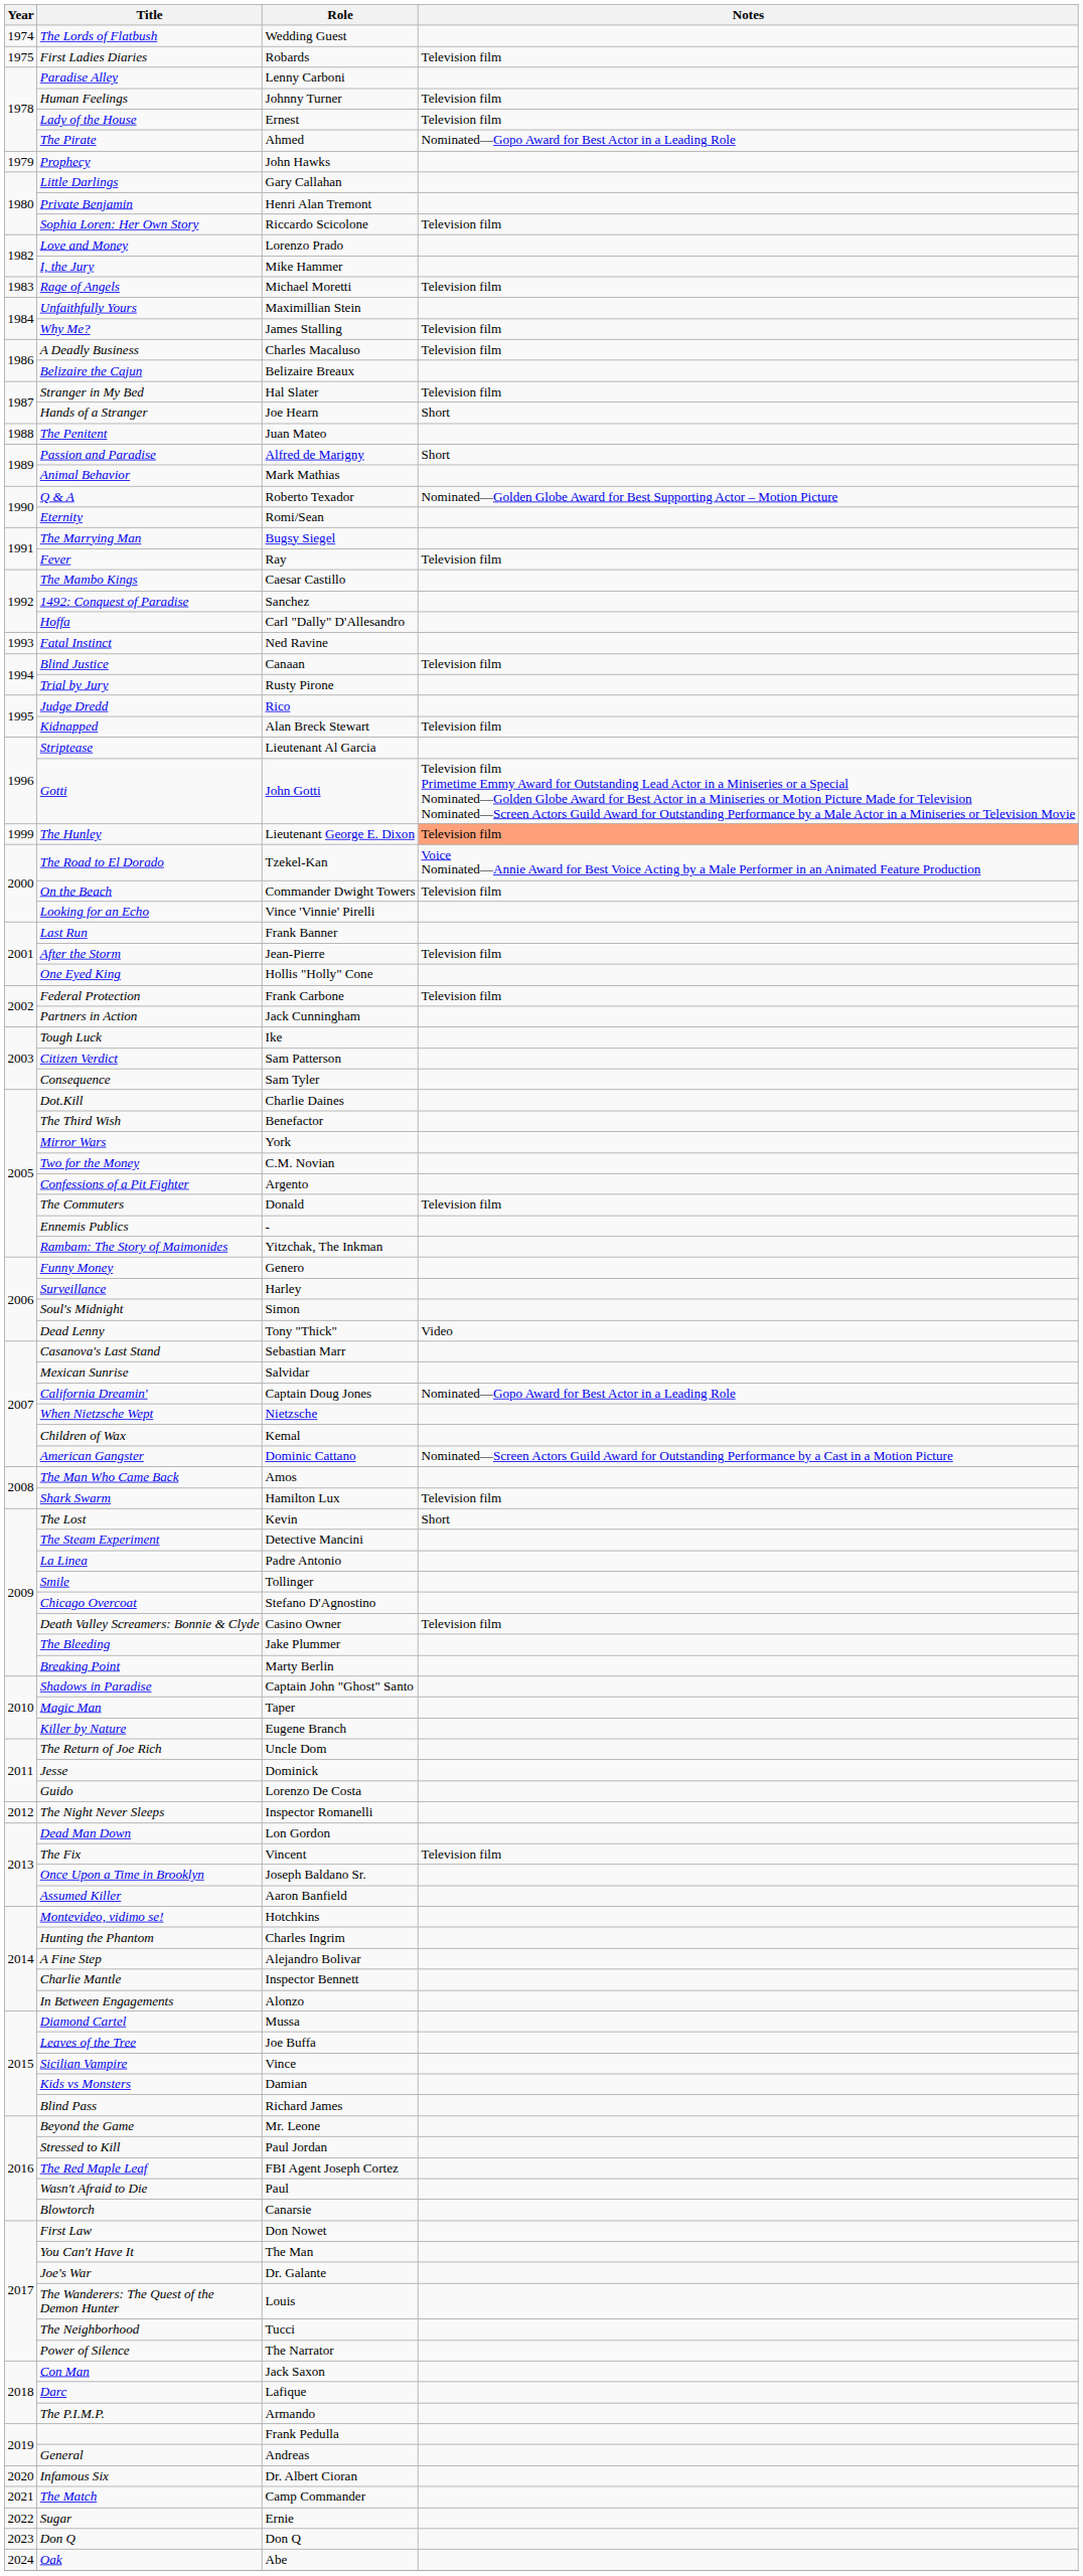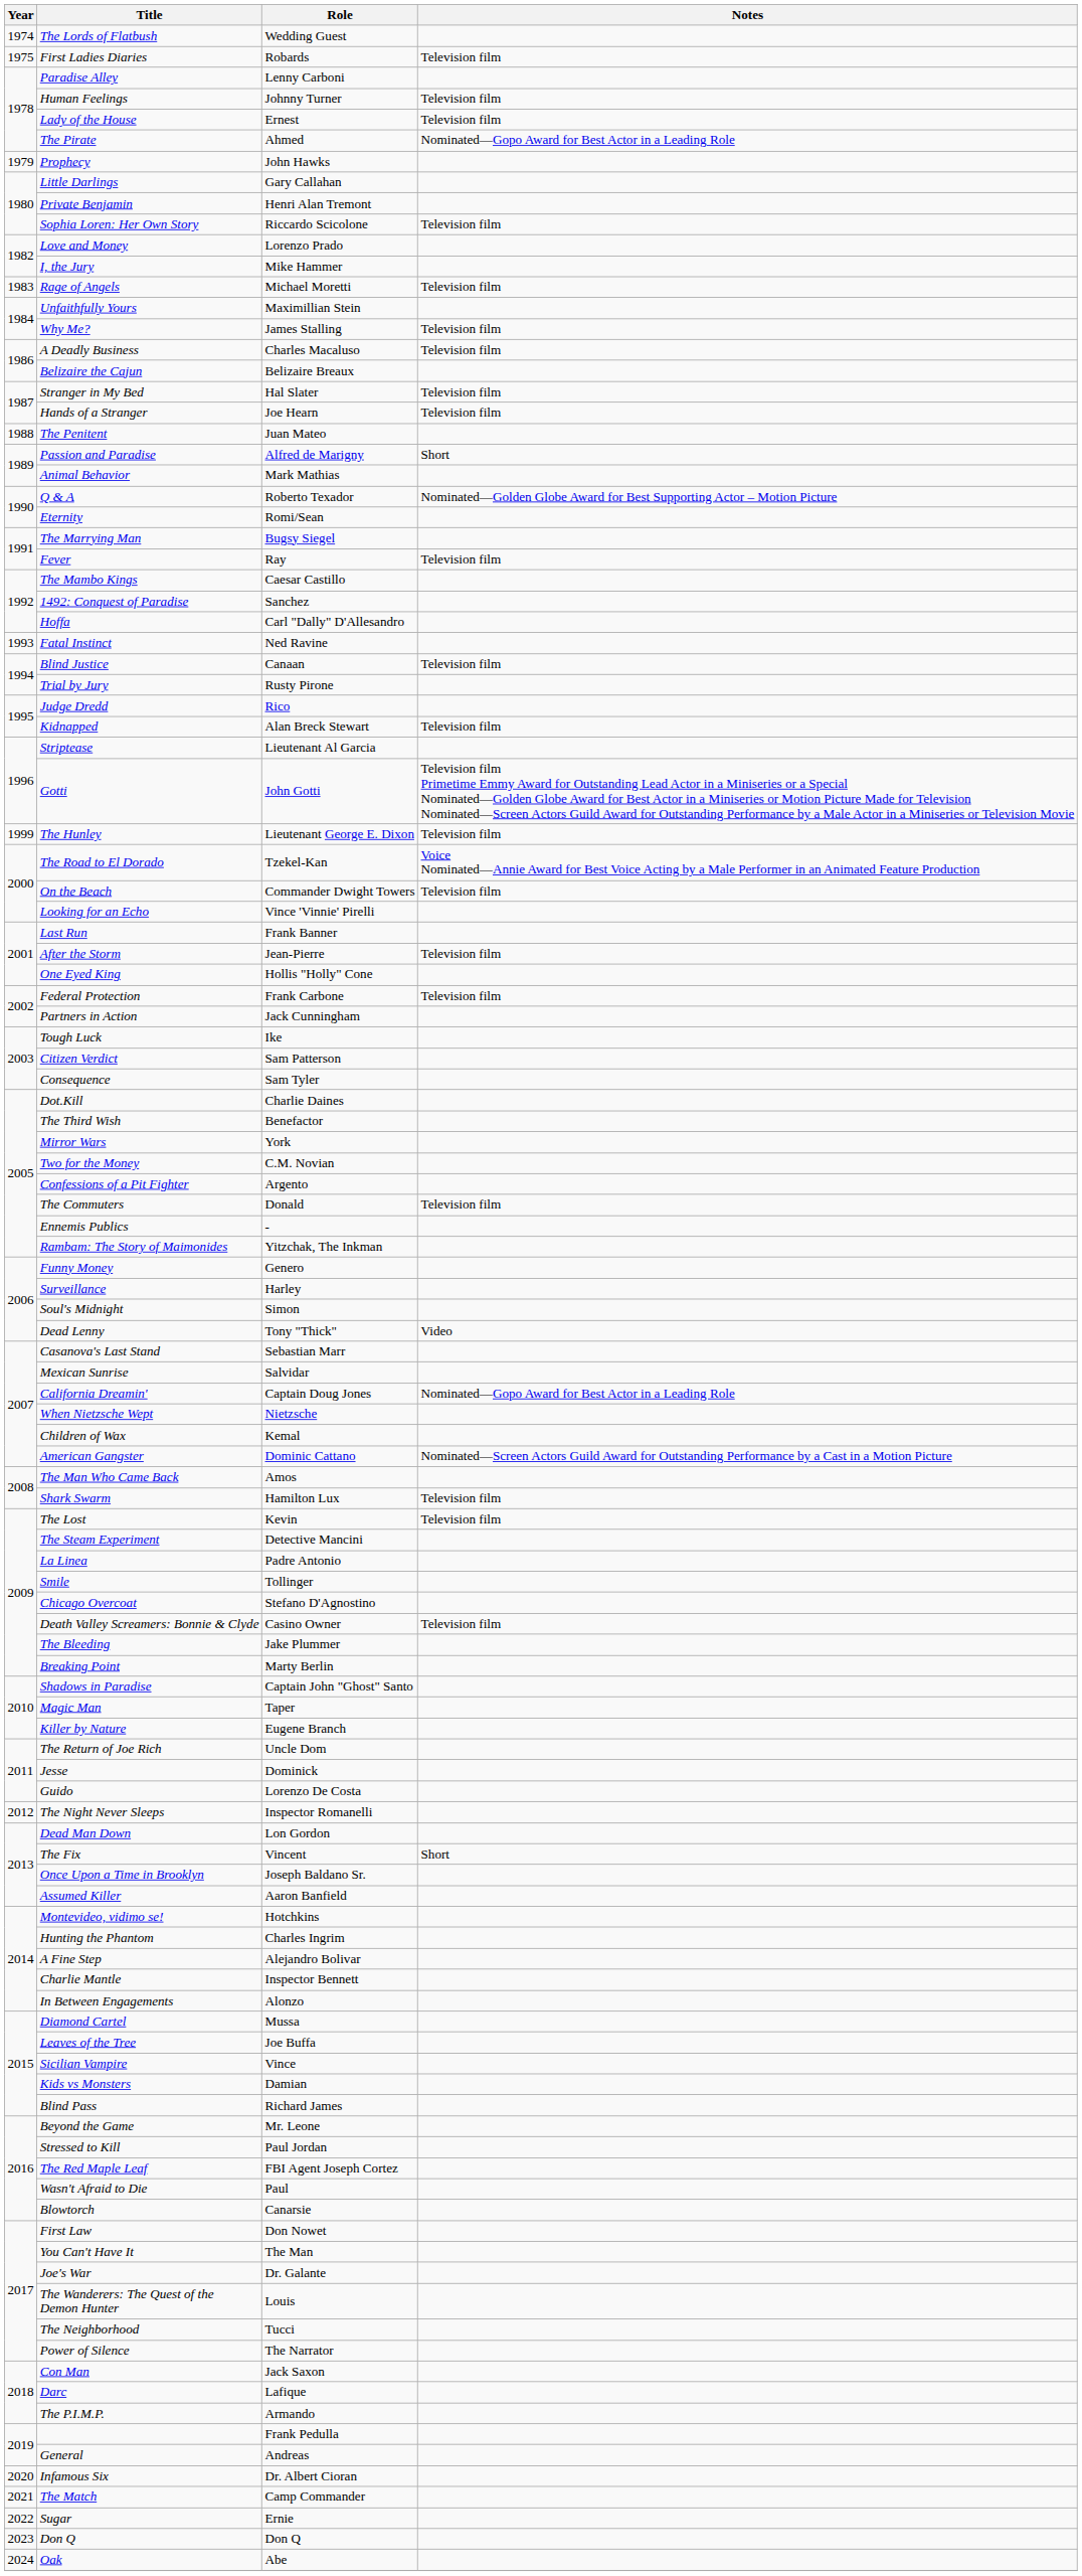 <table class="wikitable sortable">
 <tr>
 <th>Year</th>
 <th>Title</th>
 <th>Role</th>
 <th>Notes</th>
 </tr>
 <tr>
 <td>1974</td>
 <td><em><a href='#'>The Lords of Flatbush</a></em></td>
 <td>Wedding Guest</td>
 <td></td>
 </tr>
 <tr>
 <td>1975</td>
 <td><em>First Ladies Diaries</em></td>
 <td>Robards</td>
 <td>Television film</td>
 </tr>
 <tr>
 <td rowspan="4">1978</td>
 <td><em><a href='#'>Paradise Alley</a></em></td>
 <td>Lenny Carboni</td>
 <td></td>
 </tr>
 <tr>
 <td><em>Human Feelings</em></td>
 <td>Johnny Turner</td>
 <td>Television film</td>
 </tr>
 <tr>
 <td><em><a href='#'>Lady of the House</a></em></td>
 <td>Ernest</td>
 <td>Television film</td>
 </tr>
 <tr>
 <td><em><a href='#'>The Pirate</a></em></td>
 <td>Ahmed</td>
 <td>Nominated—<a href='#'>Gopo Award for Best Actor in a Leading Role</a></td>
 </tr>
 <tr>
 <td>1979</td>
 <td><em><a href='#'>Prophecy</a></em></td>
 <td>John Hawks</td>
 <td></td>
 </tr>
 <tr>
 <td rowspan="3">1980</td>
 <td><em><a href='#'>Little Darlings</a></em></td>
 <td>Gary Callahan</td>
 <td></td>
 </tr>
 <tr>
 <td><em><a href='#'>Private Benjamin</a></em></td>
 <td>Henri Alan Tremont</td>
 <td></td>
 </tr>
 <tr>
 <td><em><a href='#'>Sophia Loren: Her Own Story</a></em></td>
 <td>Riccardo Scicolone</td>
 <td>Television film</td>
 </tr>
 <tr>
 <td rowspan="2">1982</td>
 <td><em><a href='#'>Love and Money</a></em></td>
 <td>Lorenzo Prado</td>
 <td></td>
 </tr>
 <tr>
 <td><em><a href='#'>I, the Jury</a></em></td>
 <td>Mike Hammer</td>
 <td></td>
 </tr>
 <tr>
 <td>1983</td>
 <td><em><a href='#'>Rage of Angels</a></em></td>
 <td>Michael Moretti</td>
 <td>Television film</td>
 </tr>
 <tr>
 <td rowspan="2">1984</td>
 <td><em><a href='#'>Unfaithfully Yours</a></em></td>
 <td>Maximillian Stein</td>
 <td></td>
 </tr>
 <tr>
 <td><em><a href='#'>Why Me?</a></em></td>
 <td>James Stalling</td>
 <td>Television film</td>
 </tr>
 <tr>
 <td rowspan="2">1986</td>
 <td><em>A Deadly Business</em></td>
 <td>Charles Macaluso</td>
 <td>Television film</td>
 </tr>
 <tr>
 <td><em><a href='#'>Belizaire the Cajun</a></em></td>
 <td>Belizaire Breaux</td>
 <td></td>
 </tr>
 <tr>
 <td rowspan="2">1987</td>
 <td><em>Stranger in My Bed</em></td>
 <td>Hal Slater</td>
 <td>Television film</td>
 </tr>
 <tr>
 <td><em>Hands of a Stranger</em></td>
 <td>Joe Hearn</td>
-<td>Short</td>
+<td>Television film</td>
 </tr>
 <tr>
 <td>1988</td>
 <td><em><a href='#'>The Penitent</a></em></td>
 <td>Juan Mateo</td>
 <td></td>
 </tr>
 <tr>
 <td rowspan="2">1989</td>
 <td><em><a href='#'>Passion and Paradise</a></em></td>
 <td><a href='#'>Alfred de Marigny</a></td>
 <td>Short</td>
 </tr>
 <tr>
 <td><em><a href='#'>Animal Behavior</a></em></td>
 <td>Mark Mathias</td>
 <td></td>
 </tr>
 <tr>
 <td rowspan="2">1990</td>
 <td><em><a href='#'>Q & A</a></em></td>
 <td>Roberto Texador</td>
 <td>Nominated—<a href='#'>Golden Globe Award for Best Supporting Actor – Motion Picture</a></td>
 </tr>
 <tr>
 <td><em><a href='#'>Eternity</a></em></td>
 <td>Romi/Sean</td>
 <td></td>
 </tr>
 <tr>
 <td rowspan="2">1991</td>
 <td><em><a href='#'>The Marrying Man</a></em></td>
 <td><a href='#'>Bugsy Siegel</a></td>
 <td></td>
 </tr>
 <tr>
 <td><em><a href='#'>Fever</a></em></td>
 <td>Ray</td>
 <td>Television film</td>
 </tr>
 <tr>
 <td rowspan="3">1992</td>
 <td><em><a href='#'>The Mambo Kings</a></em></td>
 <td>Caesar Castillo</td>
 <td></td>
 </tr>
 <tr>
 <td><em><a href='#'>1492: Conquest of Paradise</a></em></td>
 <td>Sanchez</td>
 <td></td>
 </tr>
 <tr>
 <td><em><a href='#'>Hoffa</a></em></td>
 <td>Carl "Dally" D'Allesandro</td>
 <td></td>
 </tr>
 <tr>
 <td>1993</td>
 <td><em><a href='#'>Fatal Instinct</a></em></td>
 <td>Ned Ravine</td>
 <td></td>
 </tr>
 <tr>
 <td rowspan="2">1994</td>
 <td><em><a href='#'>Blind Justice</a></em></td>
 <td>Canaan</td>
 <td>Television film</td>
 </tr>
 <tr>
 <td><em><a href='#'>Trial by Jury</a></em></td>
 <td>Rusty Pirone</td>
 <td></td>
 </tr>
 <tr>
 <td rowspan="2">1995</td>
 <td><em><a href='#'>Judge Dredd</a></em></td>
 <td><a href='#'>Rico</a></td>
 <td></td>
 </tr>
 <tr>
 <td><em><a href='#'>Kidnapped</a></em></td>
 <td>Alan Breck Stewart</td>
 <td>Television film</td>
 </tr>
 <tr>
 <td rowspan="2">1996</td>
 <td><em><a href='#'>Striptease</a></em></td>
 <td>Lieutenant Al Garcia</td>
 <td></td>
 </tr>
 <tr>
 <td><em><a href='#'>Gotti</a></em></td>
 <td><a href='#'>John Gotti</a></td>
 <td>Television film <br> <a href='#'>Primetime Emmy Award for Outstanding Lead Actor in a Miniseries or a Special</a> <br> Nominated—<a href='#'>Golden Globe Award for Best Actor in a Miniseries or Motion Picture Made for Television</a> <br> Nominated—<a href='#'>Screen Actors Guild Award for Outstanding Performance by a Male Actor in a Miniseries or Television Movie</a></td>
 </tr>
 <tr>
 <td>1999</td>
 <td><em><a href='#'>The Hunley</a></em></td>
 <td>Lieutenant <a href='#'>George E. Dixon</a></td>
-<td style="background: lightsalmon;">Television film</td>
+<td>Television film</td>
 </tr>
 <tr>
 <td rowspan="3">2000</td>
 <td><em><a href='#'>The Road to El Dorado</a></em></td>
 <td>Tzekel-Kan</td>
 <td><a href='#'>Voice</a> <br> Nominated—<a href='#'>Annie Award for Best Voice Acting by a Male Performer in an Animated Feature Production</a></td>
 </tr>
 <tr>
 <td><em><a href='#'>On the Beach</a></em></td>
 <td>Commander Dwight Towers</td>
 <td>Television film</td>
 </tr>
 <tr>
 <td><em><a href='#'>Looking for an Echo</a></em></td>
 <td>Vince 'Vinnie' Pirelli</td>
 <td></td>
 </tr>
 <tr>
 <td rowspan="3">2001</td>
 <td><em><a href='#'>Last Run</a></em></td>
 <td>Frank Banner</td>
 <td></td>
 </tr>
 <tr>
 <td><em><a href='#'>After the Storm</a></em></td>
 <td>Jean-Pierre</td>
 <td>Television film</td>
 </tr>
 <tr>
 <td><em><a href='#'>One Eyed King</a></em></td>
 <td>Hollis "Holly" Cone</td>
 <td></td>
 </tr>
 <tr>
 <td rowspan="2">2002</td>
 <td><em>Federal Protection</em></td>
 <td>Frank Carbone</td>
 <td>Television film</td>
 </tr>
 <tr>
 <td><em>Partners in Action</em></td>
 <td>Jack Cunningham</td>
 <td></td>
 </tr>
 <tr>
 <td rowspan="3">2003</td>
 <td><em>Tough Luck</em></td>
 <td>Ike</td>
 <td></td>
 </tr>
 <tr>
 <td><em><a href='#'>Citizen Verdict</a></em></td>
 <td>Sam Patterson</td>
 <td></td>
 </tr>
 <tr>
 <td><em>Consequence</em></td>
 <td>Sam Tyler</td>
 <td></td>
 </tr>
 <tr>
 <td rowspan="8">2005</td>
 <td><em>Dot.Kill</em></td>
 <td>Charlie Daines</td>
 <td></td>
 </tr>
 <tr>
 <td><em>The Third Wish</em></td>
 <td>Benefactor</td>
 <td></td>
 </tr>
 <tr>
 <td><em><a href='#'>Mirror Wars</a></em></td>
 <td>York</td>
 <td></td>
 </tr>
 <tr>
 <td><em><a href='#'>Two for the Money</a></em></td>
 <td>C.M. Novian</td>
 <td></td>
 </tr>
 <tr>
 <td><em><a href='#'>Confessions of a Pit Fighter</a></em></td>
 <td>Argento</td>
 <td></td>
 </tr>
 <tr>
 <td><em>The Commuters</em></td>
 <td>Donald</td>
 <td>Television film</td>
 </tr>
 <tr>
 <td><em>Ennemis Publics</em></td>
 <td>-</td>
 <td></td>
 </tr>
 <tr>
 <td><em><a href='#'>Rambam: The Story of Maimonides</a></em></td>
 <td>Yitzchak, The Inkman</td>
 <td></td>
 </tr>
 <tr>
 <td rowspan="4">2006</td>
 <td><em><a href='#'>Funny Money</a></em></td>
 <td>Genero</td>
 <td></td>
 </tr>
 <tr>
 <td><em><a href='#'>Surveillance</a></em></td>
 <td>Harley</td>
 <td></td>
 </tr>
 <tr>
 <td><em>Soul's Midnight</em></td>
 <td>Simon</td>
 <td></td>
 </tr>
 <tr>
 <td><em>Dead Lenny</em></td>
 <td>Tony "Thick"</td>
 <td>Video</td>
 </tr>
 <tr>
 <td rowspan="6">2007</td>
 <td><em>Casanova's Last Stand</em></td>
 <td>Sebastian Marr</td>
 <td></td>
 </tr>
 <tr>
 <td><em>Mexican Sunrise</em></td>
 <td>Salvidar</td>
 <td></td>
 </tr>
 <tr>
 <td><em><a href='#'>California Dreamin'</a></em></td>
 <td>Captain Doug Jones</td>
 <td>Nominated—<a href='#'>Gopo Award for Best Actor in a Leading Role</a></td>
 </tr>
 <tr>
 <td><em><a href='#'>When Nietzsche Wept</a></em></td>
 <td><a href='#'>Nietzsche</a></td>
 <td></td>
 </tr>
 <tr>
 <td><em>Children of Wax</em></td>
 <td>Kemal</td>
 <td></td>
 </tr>
 <tr>
 <td><em><a href='#'>American Gangster</a></em></td>
 <td><a href='#'>Dominic Cattano</a></td>
 <td>Nominated—<a href='#'>Screen Actors Guild Award for Outstanding Performance by a Cast in a Motion Picture</a></td>
 </tr>
 <tr>
 <td rowspan="2">2008</td>
 <td><em><a href='#'>The Man Who Came Back</a></em></td>
 <td>Amos</td>
 <td></td>
 </tr>
 <tr>
 <td><em><a href='#'>Shark Swarm</a></em></td>
 <td>Hamilton Lux</td>
 <td>Television film</td>
 </tr>
 <tr>
 <td rowspan="8">2009</td>
 <td><em>The Lost</em></td>
 <td>Kevin</td>
-<td>Short</td>
+<td>Television film</td>
 </tr>
 <tr>
 <td><em><a href='#'>The Steam Experiment</a></em></td>
 <td>Detective Mancini</td>
 <td></td>
 </tr>
 <tr>
 <td><em><a href='#'>La Linea</a></em></td>
 <td>Padre Antonio</td>
 <td></td>
 </tr>
 <tr>
 <td><em><a href='#'>Smile</a></em></td>
 <td>Tollinger</td>
 <td></td>
 </tr>
 <tr>
 <td><em><a href='#'>Chicago Overcoat</a></em></td>
 <td>Stefano D'Agnostino</td>
 <td></td>
 </tr>
 <tr>
 <td><em>Death Valley Screamers: Bonnie & Clyde</em></td>
 <td>Casino Owner</td>
 <td>Television film</td>
 </tr>
 <tr>
 <td><em><a href='#'>The Bleeding</a></em></td>
 <td>Jake Plummer</td>
 <td></td>
 </tr>
 <tr>
 <td><em><a href='#'>Breaking Point</a></em></td>
 <td>Marty Berlin</td>
 <td></td>
 </tr>
 <tr>
 <td rowspan="3">2010</td>
 <td><em><a href='#'>Shadows in Paradise</a></em></td>
 <td>Captain John "Ghost" Santo</td>
 <td></td>
 </tr>
 <tr>
 <td><em><a href='#'>Magic Man</a></em></td>
 <td>Taper</td>
 <td></td>
 </tr>
 <tr>
 <td><em><a href='#'>Killer by Nature</a></em></td>
 <td>Eugene Branch</td>
 <td></td>
 </tr>
 <tr>
 <td rowspan="3">2011</td>
 <td><em>The Return of Joe Rich</em></td>
 <td>Uncle Dom</td>
 <td></td>
 </tr>
 <tr>
 <td><em>Jesse</em></td>
 <td>Dominick</td>
 <td></td>
 </tr>
 <tr>
 <td><em>Guido</em></td>
 <td>Lorenzo De Costa</td>
 <td></td>
 </tr>
 <tr>
 <td>2012</td>
 <td><em>The Night Never Sleeps</em></td>
 <td>Inspector Romanelli</td>
 <td></td>
 </tr>
 <tr>
 <td rowspan="4">2013</td>
 <td><em><a href='#'>Dead Man Down</a></em></td>
 <td>Lon Gordon</td>
 <td></td>
 </tr>
 <tr>
 <td><em>The Fix</em></td>
 <td>Vincent</td>
-<td>Television film</td>
+<td>Short</td>
 </tr>
 <tr>
 <td><em><a href='#'>Once Upon a Time in Brooklyn</a></em></td>
 <td>Joseph Baldano Sr.</td>
 <td></td>
 </tr>
 <tr>
 <td><em><a href='#'>Assumed Killer</a></em></td>
 <td>Aaron Banfield</td>
 <td></td>
 </tr>
 <tr>
 <td rowspan="5">2014</td>
 <td><em><a href='#'>Montevideo, vidimo se!</a></em></td>
 <td>Hotchkins</td>
 <td></td>
 </tr>
 <tr>
 <td><em>Hunting the Phantom</em></td>
 <td>Charles Ingrim</td>
 <td></td>
 </tr>
 <tr>
 <td><em>A Fine Step</em></td>
 <td>Alejandro Bolivar</td>
 <td></td>
 </tr>
 <tr>
 <td><em>Charlie Mantle</em></td>
 <td>Inspector Bennett</td>
 <td></td>
 </tr>
 <tr>
 <td><em>In Between Engagements</em></td>
 <td>Alonzo</td>
 <td></td>
 </tr>
 <tr>
 <td rowspan="5">2015</td>
 <td><em><a href='#'>Diamond Cartel</a></em></td>
 <td>Mussa</td>
 <td></td>
 </tr>
 <tr>
 <td><em><a href='#'>Leaves of the Tree</a></em></td>
 <td>Joe Buffa</td>
 <td></td>
 </tr>
 <tr>
 <td><em><a href='#'>Sicilian Vampire</a></em></td>
 <td>Vince</td>
 <td></td>
 </tr>
 <tr>
 <td><em><a href='#'>Kids vs Monsters</a></em></td>
 <td>Damian</td>
 <td></td>
 </tr>
 <tr>
 <td><em>Blind Pass</em></td>
 <td>Richard James</td>
 <td></td>
 </tr>
 <tr>
 <td rowspan="5">2016</td>
 <td><em>Beyond the Game</em></td>
 <td>Mr. Leone</td>
 <td></td>
 </tr>
 <tr>
 <td><em>Stressed to Kill</em></td>
 <td>Paul Jordan</td>
 <td></td>
 </tr>
 <tr>
 <td><em><a href='#'>The Red Maple Leaf</a></em></td>
 <td>FBI Agent Joseph Cortez</td>
 <td></td>
 </tr>
 <tr>
 <td><em>Wasn't Afraid to Die</em></td>
 <td>Paul</td>
 <td></td>
 </tr>
 <tr>
 <td><em>Blowtorch</em></td>
 <td>Canarsie</td>
 <td></td>
 </tr>
 <tr>
 <td rowspan="6">2017</td>
 <td><em>First Law</em></td>
 <td>Don Nowet</td>
 <td></td>
 </tr>
 <tr>
 <td><em>You Can't Have It</em></td>
 <td>The Man</td>
 <td></td>
 </tr>
 <tr>
 <td><em>Joe's War</em></td>
 <td>Dr. Galante</td>
 <td></td>
 </tr>
 <tr>
 <td><em>The Wanderers: The Quest of the <br> Demon Hunter</em></td>
 <td>Louis</td>
 <td></td>
 </tr>
 <tr>
 <td><em>The Neighborhood</em></td>
 <td>Tucci</td>
 <td></td>
 </tr>
 <tr>
 <td><em>Power of Silence</em></td>
 <td>The Narrator</td>
 <td></td>
 </tr>
 <tr>
 <td rowspan="3">2018</td>
 <td><em><a href='#'>Con Man</a></em></td>
 <td>Jack Saxon</td>
 <td></td>
 </tr>
 <tr>
 <td><em><a href='#'>Darc</a></em></td>
 <td>Lafique</td>
 <td></td>
 </tr>
 <tr>
 <td><em>The P.I.M.P.</em></td>
 <td>Armando</td>
 <td></td>
 </tr>
 <tr>
 <td rowspan="2">2019</td>
 <td><em></em></td>
 <td>Frank Pedulla</td>
 <td></td>
 </tr>
 <tr>
 <td><em>General</em></td>
 <td>Andreas</td>
 <td></td>
 </tr>
 <tr>
 <td>2020</td>
 <td><em>Infamous Six</em></td>
 <td>Dr. Albert Cioran</td>
 <td></td>
 </tr>
 <tr>
 <td>2021</td>
 <td><em><a href='#'>The Match</a></em></td>
 <td>Camp Commander</td>
 <td></td>
 </tr>
 <tr>
 <td>2022</td>
 <td><em>Sugar</em></td>
 <td>Ernie</td>
 <td></td>
 </tr>
 <tr>
 <td>2023</td>
 <td><em>Don Q</em></td>
 <td>Don Q</td>
 <td></td>
 </tr>
 <tr>
 <td>2024</td>
 <td><em><a href='#'>Oak</a></em></td>
 <td>Abe</td>
 <td></td>
 </tr>
 <tr>
 </tr>
 </table>
